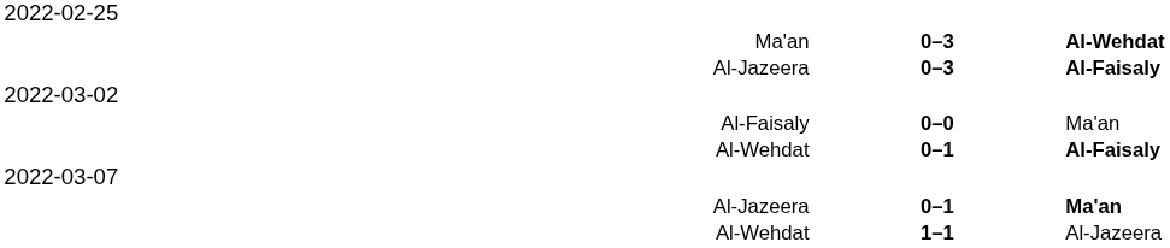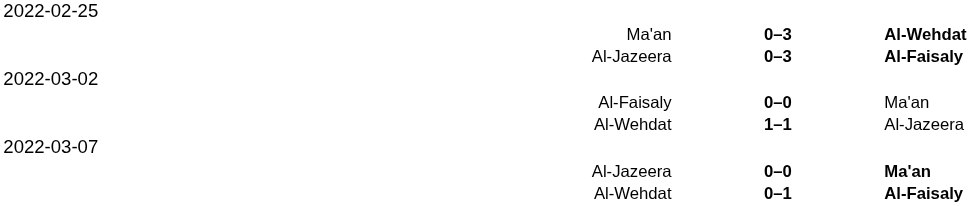 <table width="100%" cellspacing="1">
 <tr>
 <td>2022-02-25</td>
 </tr>
 <tr style="font-size:90%">
 <td align="right">Ma'an</td>
 <td align="center"><strong>0–3</strong></td>
 <td><strong>Al-Wehdat</strong></td>
 </tr>
 <tr style="font-size:90%">
 <td align="right">Al-Jazeera</td>
 <td align="center"><strong>0–3</strong></td>
 <td><strong>Al-Faisaly</strong></td>
 </tr>
 <tr>
 <td>2022-03-02</td>
 </tr>
 <tr style="font-size:90%">
 <td align="right">Al-Faisaly</td>
 <td align="center"><strong>0–0</strong></td>
 <td>Ma'an</td>
 </tr>
 <tr style="font-size:90%">
 <td align="right">Al-Wehdat</td>
-<td align="center"><strong>0–1</strong></td>
-<td><strong>Al-Faisaly</strong></td>
+<td align="center"><strong>1–1</strong></td>
+<td>Al-Jazeera</td>
 </tr>
 <tr>
 <td>2022-03-07</td>
 </tr>
 <tr style="font-size:90%">
 <td align="right">Al-Jazeera</td>
-<td align="center"><strong>0–1</strong></td>
+<td align="center"><strong>0–0</strong></td>
 <td><strong>Ma'an</strong></td>
 </tr>
 <tr style="font-size:90%">
 <td align="right">Al-Wehdat</td>
-<td align="center"><strong>1–1</strong></td>
-<td>Al-Jazeera</td>
+<td align="center"><strong>0–1</strong></td>
+<td><strong>Al-Faisaly</strong></td>
 </tr>
 </table>
